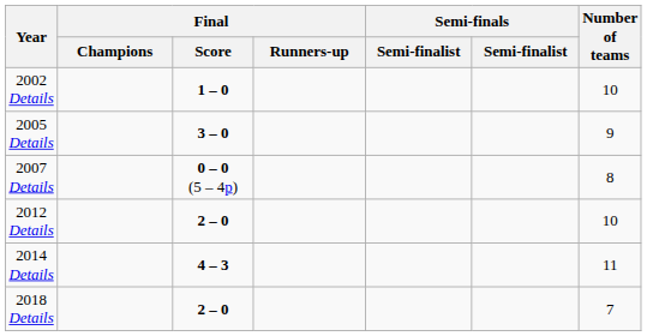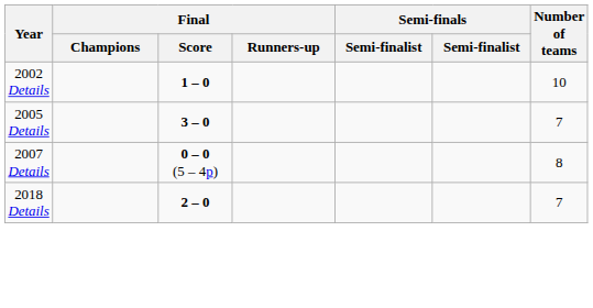 <table class="wikitable" style="font-size:95%; width: 100%; text-align: center;">
 <tr>
 <th rowspan="2" width="5%">Year</th>
 <th colspan="3">Final</th>
 <th colspan="2">Semi-finals</th>
 <th rowspan="2">Number of teams</th>
 </tr>
 <tr>
 <th width="20%">Champions</th>
 <th width="15%">Score</th>
 <th width="20%">Runners-up</th>
 <th width="20%">Semi-finalist</th>
 <th width="20%">Semi-finalist</th>
 </tr>
 <tr>
 <td>2002<br><em><a href='#'>Details</a></em></td>
 <td><strong></strong></td>
 <td><strong>1 – 0</strong></td>
 <td></td>
 <td></td>
 <td></td>
 <td>10</td>
 </tr>
 <tr>
 <td>2005<br><em><a href='#'>Details</a></em></td>
 <td><strong></strong></td>
 <td><strong>3 – 0</strong></td>
 <td></td>
 <td></td>
 <td></td>
-<td>9</td>
+<td>7</td>
 </tr>
 <tr>
 <td>2007<br><em><a href='#'>Details</a></em></td>
 <td><strong></strong></td>
 <td><strong>0 – 0</strong><br>(5 – 4<a href='#'>p</a>)</td>
 <td></td>
 <td></td>
 <td></td>
 <td>8</td>
 </tr>
 <tr>
-<td>2012<br><em><a href='#'>Details</a></em></td>
-<td><strong></strong></td>
-<td><strong>2 – 0</strong></td>
-<td></td>
-<td></td>
-<td></td>
-<td>10</td>
-</tr>
-<tr>
-<td>2014<br><em><a href='#'>Details</a></em></td>
-<td><strong></strong></td>
-<td><strong>4 – 3</strong></td>
-<td></td>
-<td></td>
-<td></td>
-<td>11</td>
-</tr>
-<tr>
 <td>2018<br><em><a href='#'>Details</a></em></td>
 <td><strong></strong></td>
 <td><strong>2 – 0</strong></td>
 <td></td>
 <td></td>
 <td></td>
 <td>7</td>
 </tr>
 </table>
